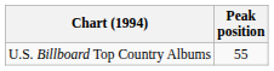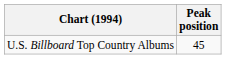 <table class="wikitable">
 <tr>
 <th>Chart (1994)</th>
 <th>Peak<br>position</th>
 </tr>
 <tr>
 <td>U.S. <em>Billboard</em> Top Country Albums</td>
-<td align="center">55</td>
+<td align="center">45</td>
 </tr>
 </table>
